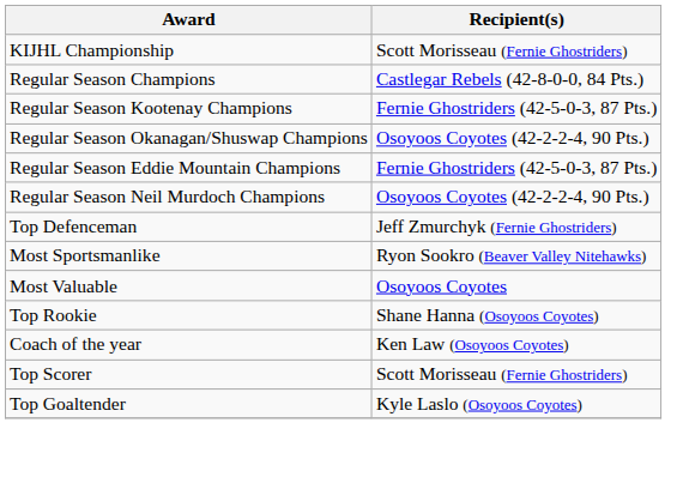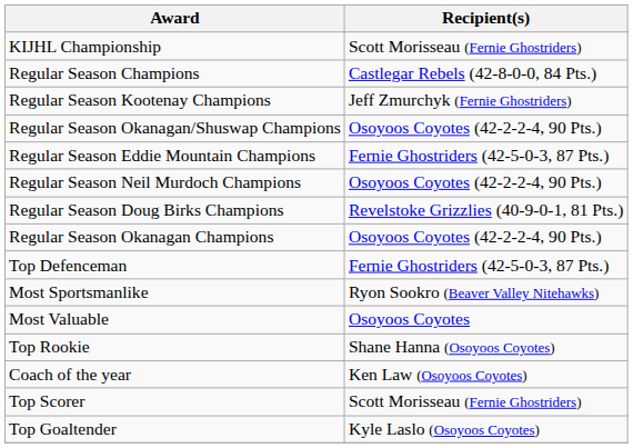 <table class="wikitable">
 <tr>
 <th>Award</th>
 <th>Recipient(s)</th>
 </tr>
 <tr>
 <td>KIJHL Championship</td>
 <td>Scott Morisseau <small>(<a href='#'>Fernie Ghostriders</a>)</small></td>
 </tr>
 <tr>
 <td>Regular Season Champions</td>
 <td><a href='#'>Castlegar Rebels</a> (42-8-0-0, 84 Pts.)</td>
 </tr>
 <tr>
 <td>Regular Season Kootenay Champions</td>
-<td><a href='#'>Fernie Ghostriders</a> (42-5-0-3, 87 Pts.)</td>
+<td>Jeff Zmurchyk <small>(<a href='#'>Fernie Ghostriders</a>)</small></td>
 </tr>
 <tr>
 <td>Regular Season Okanagan/Shuswap Champions</td>
 <td><a href='#'>Osoyoos Coyotes</a> (42-2-2-4, 90 Pts.)</td>
 </tr>
 <tr>
 <td>Regular Season Eddie Mountain Champions</td>
 <td><a href='#'>Fernie Ghostriders</a> (42-5-0-3, 87 Pts.)</td>
 </tr>
 <tr>
 <td>Regular Season Neil Murdoch Champions</td>
 <td><a href='#'>Osoyoos Coyotes</a> (42-2-2-4, 90 Pts.)</td>
 </tr>
 <tr>
+<td>Regular Season Doug Birks Champions</td>
+<td><a href='#'>Revelstoke Grizzlies</a> (40-9-0-1, 81 Pts.)</td>
+</tr>
+<tr>
+<td>Regular Season Okanagan Champions</td>
+<td><a href='#'>Osoyoos Coyotes</a> (42-2-2-4, 90 Pts.)</td>
+</tr>
+<tr>
 <td>Top Defenceman</td>
-<td>Jeff Zmurchyk <small>(<a href='#'>Fernie Ghostriders</a>)</small></td>
+<td><a href='#'>Fernie Ghostriders</a> (42-5-0-3, 87 Pts.)</td>
 </tr>
 <tr>
 <td>Most Sportsmanlike</td>
 <td>Ryon Sookro <small>(<a href='#'>Beaver Valley Nitehawks</a>)</small></td>
 </tr>
 <tr>
 <td>Most Valuable</td>
 <td><a href='#'>Osoyoos Coyotes</a></td>
 </tr>
 <tr>
 <td>Top Rookie</td>
 <td>Shane Hanna <small>(<a href='#'>Osoyoos Coyotes</a>)</small></td>
 </tr>
 <tr>
 <td>Coach of the year</td>
 <td>Ken Law <small>(<a href='#'>Osoyoos Coyotes</a>)</small></td>
 </tr>
 <tr>
 <td>Top Scorer</td>
 <td>Scott Morisseau <small>(<a href='#'>Fernie Ghostriders</a>)</small></td>
 </tr>
 <tr>
 <td>Top Goaltender</td>
 <td>Kyle Laslo <small>(<a href='#'>Osoyoos Coyotes</a>)</small></td>
 </tr>
 <tr>
 </tr>
 </table>
